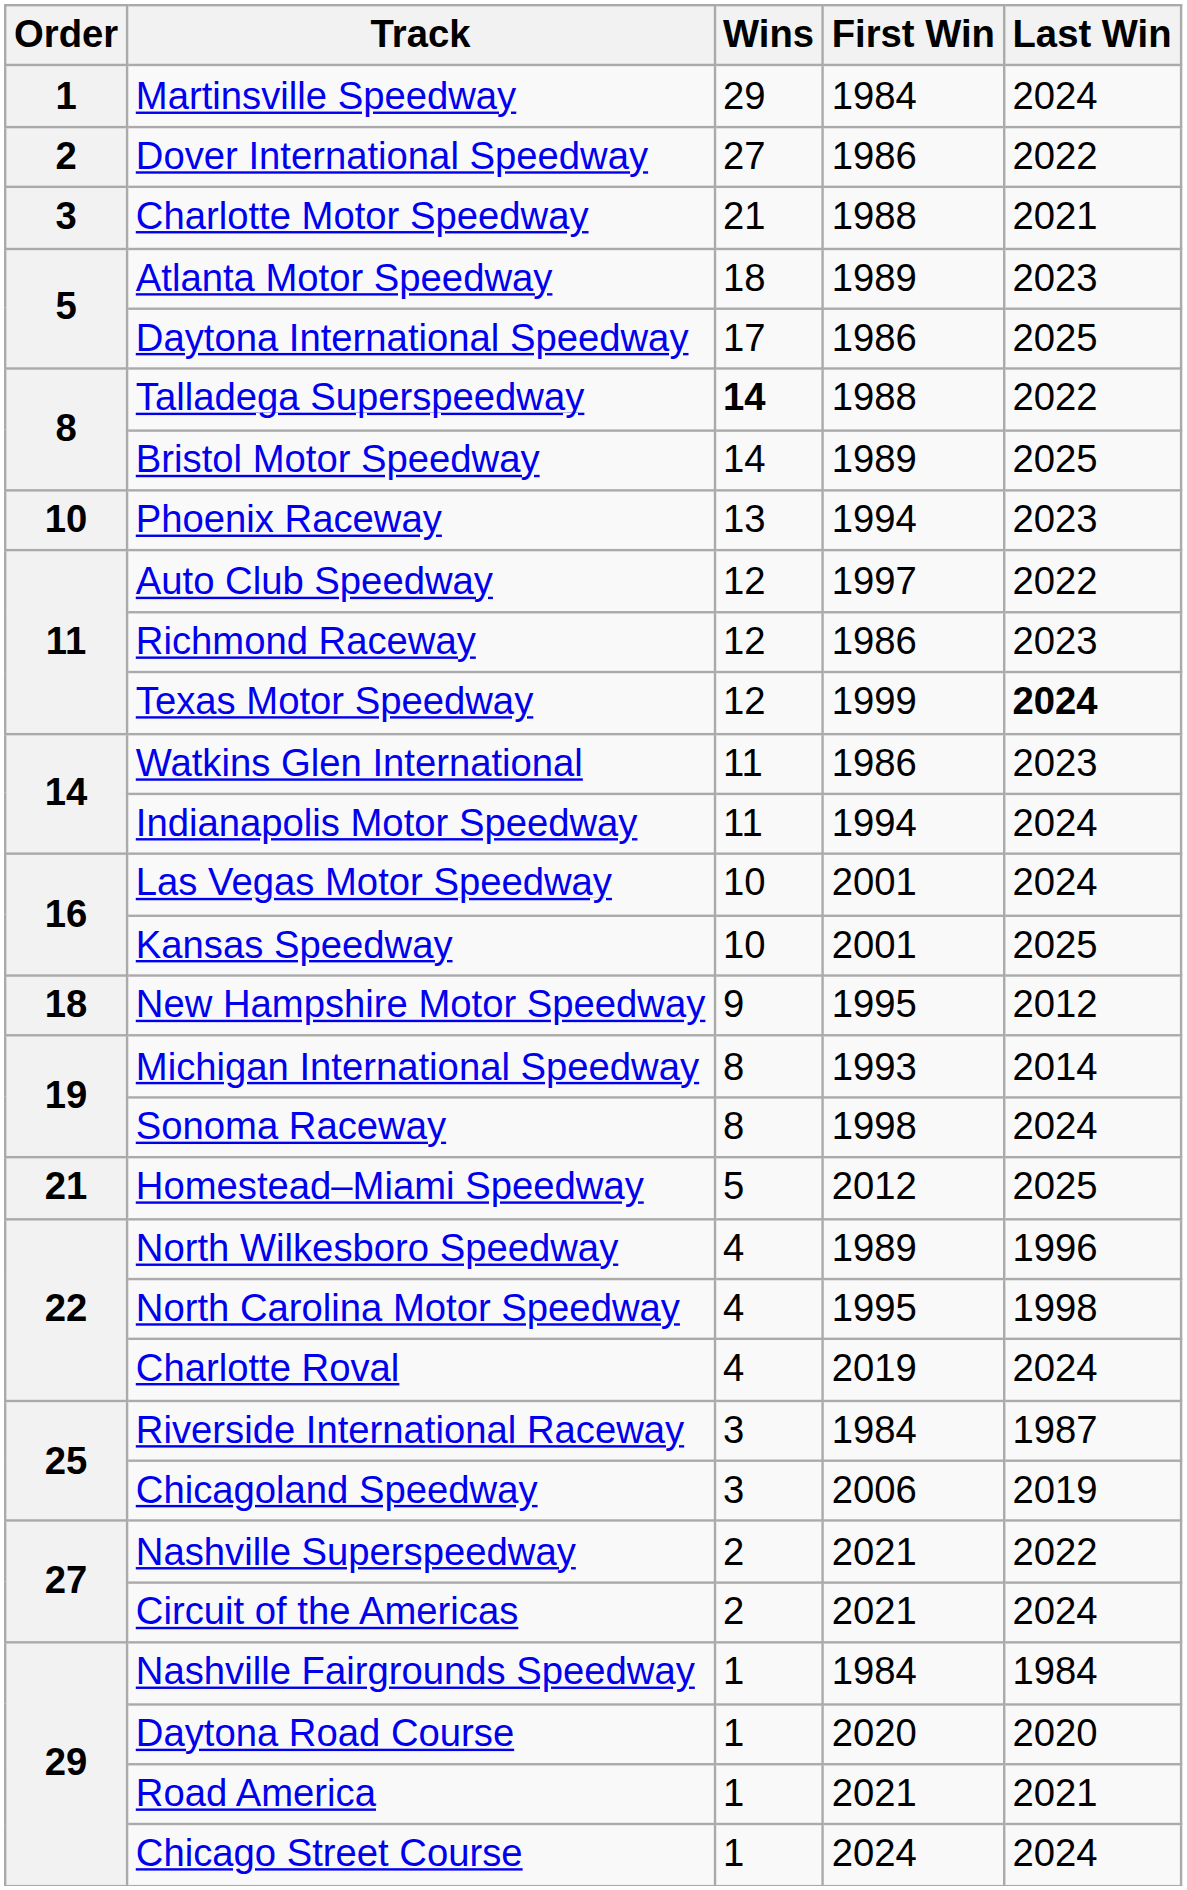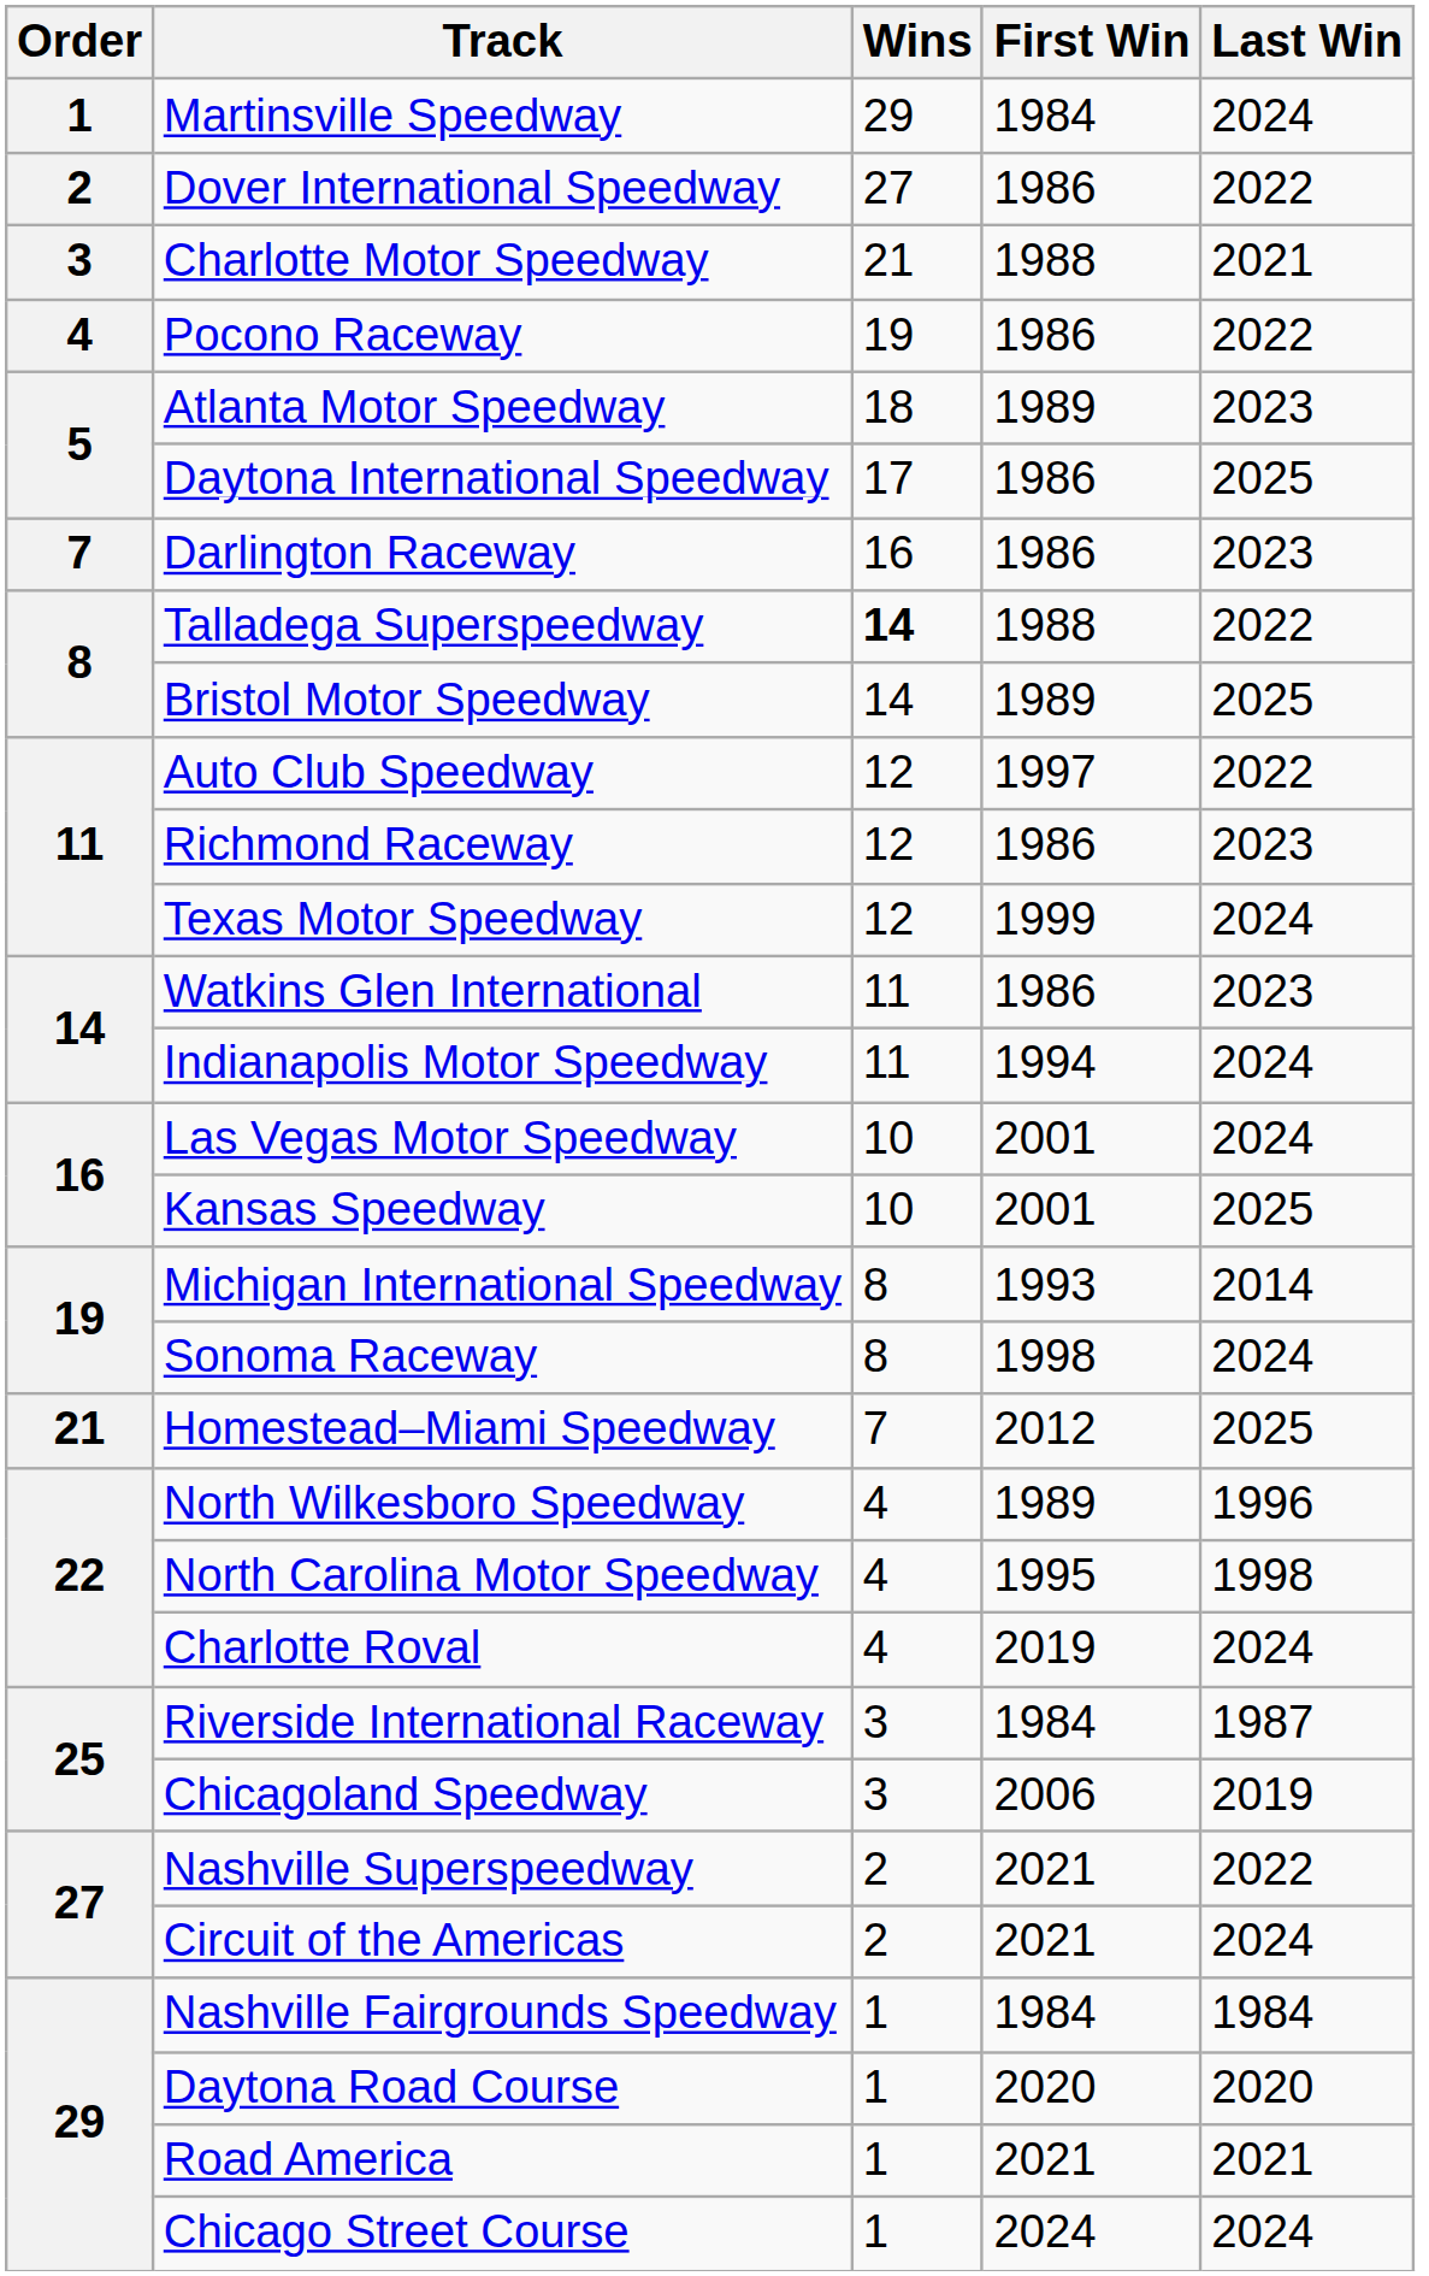 <table class="wikitable sortable">
 <tr>
 <th scope="col">Order</th>
 <th scope="col">Track</th>
 <th scope="col">Wins</th>
 <th scope="col">First Win</th>
 <th scope="col">Last Win</th>
 </tr>
 <tr>
 <th scope="row">1</th>
 <td><a href='#'>Martinsville Speedway</a></td>
 <td>29</td>
 <td>1984</td>
 <td>2024</td>
 </tr>
 <tr>
 <th scope="row">2</th>
 <td><a href='#'>Dover International Speedway</a></td>
 <td>27</td>
 <td>1986</td>
 <td>2022</td>
 </tr>
 <tr>
 <th scope="row">3</th>
 <td><a href='#'>Charlotte Motor Speedway</a></td>
 <td>21</td>
 <td>1988</td>
 <td>2021</td>
 </tr>
 <tr>
+<th scope="row">4</th>
+<td><a href='#'>Pocono Raceway</a></td>
+<td>19</td>
+<td>1986</td>
+<td>2022</td>
+</tr>
+<tr>
 <th rowspan="2" scope="row">5</th>
 <td><a href='#'>Atlanta Motor Speedway</a></td>
 <td>18</td>
 <td>1989</td>
 <td>2023</td>
 </tr>
 <tr>
 <td><a href='#'>Daytona International Speedway</a></td>
 <td>17</td>
 <td>1986</td>
 <td>2025</td>
 </tr>
 <tr>
+<th scope="row">7</th>
+<td><a href='#'>Darlington Raceway</a></td>
+<td>16</td>
+<td>1986</td>
+<td>2023</td>
+</tr>
+<tr>
 <th rowspan="2" scope="row">8</th>
 <td><a href='#'>Talladega Superspeedway</a></td>
 <td><strong>14</strong></td>
 <td>1988</td>
 <td>2022</td>
 </tr>
 <tr>
 <td><a href='#'>Bristol Motor Speedway</a></td>
 <td>14</td>
 <td>1989</td>
 <td>2025</td>
-</tr>
-<tr>
-<th scope="row">10</th>
-<td><a href='#'>Phoenix Raceway</a></td>
-<td>13</td>
-<td>1994</td>
-<td>2023</td>
 </tr>
 <tr>
 <th rowspan="3" scope="row">11</th>
 <td><a href='#'>Auto Club Speedway</a></td>
 <td>12</td>
 <td>1997</td>
 <td>2022</td>
 </tr>
 <tr>
 <td><a href='#'>Richmond Raceway</a></td>
 <td>12</td>
 <td>1986</td>
 <td>2023</td>
 </tr>
 <tr>
 <td><a href='#'>Texas Motor Speedway</a></td>
 <td>12</td>
 <td>1999</td>
-<td><strong>2024</strong></td>
+<td>2024</td>
 </tr>
 <tr>
 <th rowspan="2" scope="row">14</th>
 <td><a href='#'>Watkins Glen International</a></td>
 <td>11</td>
 <td>1986</td>
 <td>2023</td>
 </tr>
 <tr>
 <td><a href='#'>Indianapolis Motor Speedway</a></td>
 <td>11</td>
 <td>1994</td>
 <td>2024</td>
 </tr>
 <tr>
 <th rowspan="2" scope="row">16</th>
 <td><a href='#'>Las Vegas Motor Speedway</a></td>
 <td>10</td>
 <td>2001</td>
 <td>2024</td>
 </tr>
 <tr>
 <td><a href='#'>Kansas Speedway</a></td>
 <td>10</td>
 <td>2001</td>
 <td>2025</td>
 </tr>
 <tr>
-<th scope="row">18</th>
-<td><a href='#'>New Hampshire Motor Speedway</a></td>
-<td>9</td>
-<td>1995</td>
-<td>2012</td>
-</tr>
-<tr>
 <th rowspan="2" scope="row">19</th>
 <td><a href='#'>Michigan International Speedway</a></td>
 <td>8</td>
 <td>1993</td>
 <td>2014</td>
 </tr>
 <tr>
 <td><a href='#'>Sonoma Raceway</a></td>
 <td>8</td>
 <td>1998</td>
 <td>2024</td>
 </tr>
 <tr>
 <th scope="row">21</th>
 <td><a href='#'>Homestead–Miami Speedway</a></td>
-<td>5</td>
+<td>7</td>
 <td>2012</td>
 <td>2025</td>
 </tr>
 <tr>
 <th rowspan="3" scope="row">22</th>
 <td><a href='#'>North Wilkesboro Speedway</a></td>
 <td>4</td>
 <td>1989</td>
 <td>1996</td>
 </tr>
 <tr>
 <td><a href='#'>North Carolina Motor Speedway</a></td>
 <td>4</td>
 <td>1995</td>
 <td>1998</td>
 </tr>
 <tr>
 <td><a href='#'>Charlotte Roval</a></td>
 <td>4</td>
 <td>2019</td>
 <td>2024</td>
 </tr>
 <tr>
 <th rowspan="2" scope="row">25</th>
 <td><a href='#'>Riverside International Raceway</a></td>
 <td>3</td>
 <td>1984</td>
 <td>1987</td>
 </tr>
 <tr>
 <td><a href='#'>Chicagoland Speedway</a></td>
 <td>3</td>
 <td>2006</td>
 <td>2019</td>
 </tr>
 <tr>
 <th rowspan="2" scope="row">27</th>
 <td><a href='#'>Nashville Superspeedway</a></td>
 <td>2</td>
 <td>2021</td>
 <td>2022</td>
 </tr>
 <tr>
 <td><a href='#'>Circuit of the Americas</a></td>
 <td>2</td>
 <td>2021</td>
 <td>2024</td>
 </tr>
 <tr>
 <th rowspan="4" scope="row">29</th>
 <td><a href='#'>Nashville Fairgrounds Speedway</a></td>
 <td>1</td>
 <td>1984</td>
 <td>1984</td>
 </tr>
 <tr>
 <td><a href='#'>Daytona Road Course</a></td>
 <td>1</td>
 <td>2020</td>
 <td>2020</td>
 </tr>
 <tr>
 <td><a href='#'>Road America</a></td>
 <td>1</td>
 <td>2021</td>
 <td>2021</td>
 </tr>
 <tr>
 <td><a href='#'>Chicago Street Course</a></td>
 <td>1</td>
 <td>2024</td>
 <td>2024</td>
 </tr>
 </table>
